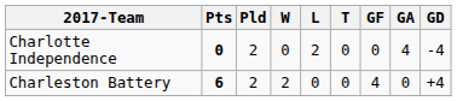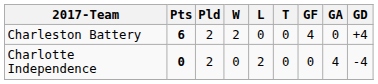 <table class="wikitable" style="text-align: center;">
 <tr>
 <th width="165">2017-Team</th>
 <th width="20">Pts</th>
 <th width="20">Pld</th>
 <th width="20">W</th>
 <th width="20">L</th>
 <th width="20">T</th>
 <th width="20">GF</th>
 <th width="20">GA</th>
 <th width="20">GD</th>
 </tr>
 <tr>
+<td style="text-align:left;">Charleston Battery</td>
+<td><strong>6</strong></td>
+<td>2</td>
+<td>2</td>
+<td>0</td>
+<td>0</td>
+<td>4</td>
+<td>0</td>
+<td>+4</td>
+</tr>
+<tr>
 <td style="text-align:left;">Charlotte Independence</td>
 <td><strong>0</strong></td>
 <td>2</td>
 <td>0</td>
 <td>2</td>
 <td>0</td>
 <td>0</td>
 <td>4</td>
 <td>-4</td>
 </tr>
 <tr>
-<td style="text-align:left;">Charleston Battery</td>
-<td><strong>6</strong></td>
-<td>2</td>
-<td>2</td>
-<td>0</td>
-<td>0</td>
-<td>4</td>
-<td>0</td>
-<td>+4</td>
-</tr>
-<tr>
 </tr>
 </table>
